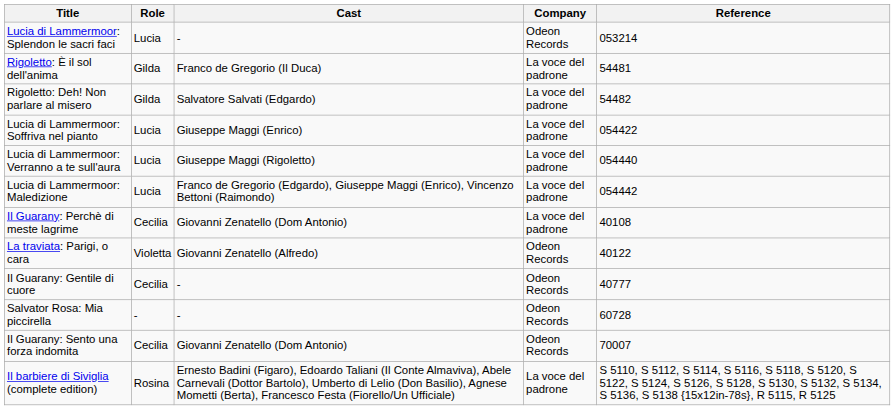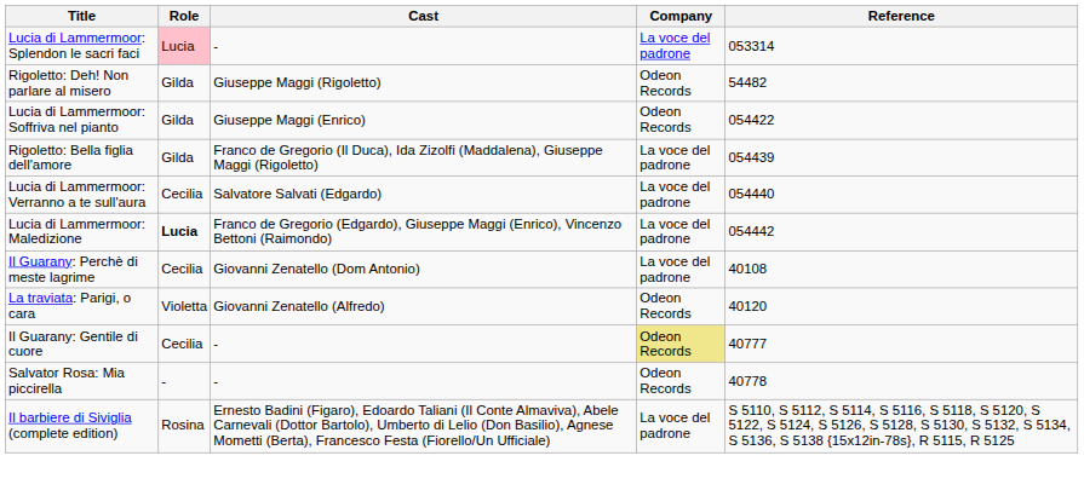 <table class="wikitable">
 <tr>
 <th>Title</th>
 <th>Role</th>
 <th>Cast</th>
 <th>Company</th>
 <th>Reference</th>
 </tr>
 <tr>
 <td><a href='#'>Lucia di Lammermoor</a>: Splendon le sacri faci</td>
-<td>Lucia</td>
+<td style="background: pink;">Lucia</td>
 <td>-</td>
-<td>Odeon Records</td>
-<td>053214</td>
-</tr>
-<tr>
-<td><a href='#'>Rigoletto</a>: È il sol dell'anima</td>
-<td>Gilda</td>
-<td>Franco de Gregorio (Il Duca)</td>
-<td>La voce del padrone</td>
-<td>54481</td>
+<td><a href='#'>La voce del padrone</a></td>
+<td>053314</td>
 </tr>
 <tr>
 <td>Rigoletto: Deh! Non parlare al misero</td>
 <td>Gilda</td>
-<td>Salvatore Salvati (Edgardo)</td>
-<td>La voce del padrone</td>
+<td>Giuseppe Maggi (Rigoletto)</td>
+<td>Odeon Records</td>
 <td>54482</td>
 </tr>
 <tr>
 <td>Lucia di Lammermoor: Soffriva nel pianto</td>
-<td>Lucia</td>
+<td>Gilda</td>
 <td>Giuseppe Maggi (Enrico)</td>
-<td>La voce del padrone</td>
+<td>Odeon Records</td>
 <td>054422</td>
 </tr>
 <tr>
+<td>Rigoletto: Bella figlia dell'amore</td>
+<td>Gilda</td>
+<td>Franco de Gregorio (Il Duca), Ida Zizolfi (Maddalena), Giuseppe Maggi (Rigoletto)</td>
+<td>La voce del padrone</td>
+<td>054439</td>
+</tr>
+<tr>
 <td>Lucia di Lammermoor: Verranno a te sull'aura</td>
-<td>Lucia</td>
-<td>Giuseppe Maggi (Rigoletto)</td>
+<td>Cecilia</td>
+<td>Salvatore Salvati (Edgardo)</td>
 <td>La voce del padrone</td>
 <td>054440</td>
 </tr>
 <tr>
 <td>Lucia di Lammermoor: Maledizione</td>
-<td>Lucia</td>
+<td><strong>Lucia</strong></td>
 <td>Franco de Gregorio (Edgardo), Giuseppe Maggi (Enrico), Vincenzo Bettoni (Raimondo)</td>
 <td>La voce del padrone</td>
 <td>054442</td>
 </tr>
 <tr>
 <td><a href='#'>Il Guarany</a>: Perchè di meste lagrime</td>
 <td>Cecilia</td>
 <td>Giovanni Zenatello (Dom Antonio)</td>
 <td>La voce del padrone</td>
 <td>40108</td>
 </tr>
 <tr>
 <td><a href='#'>La traviata</a>: Parigi, o cara</td>
 <td>Violetta</td>
 <td>Giovanni Zenatello (Alfredo)</td>
 <td>Odeon Records</td>
-<td>40122</td>
+<td>40120</td>
 </tr>
 <tr>
 <td>Il Guarany: Gentile di cuore</td>
 <td>Cecilia</td>
 <td>-</td>
-<td>Odeon Records</td>
+<td style="background: khaki;">Odeon Records</td>
 <td>40777</td>
 </tr>
 <tr>
 <td>Salvator Rosa: Mia piccirella</td>
 <td>-</td>
 <td>-</td>
 <td>Odeon Records</td>
-<td>60728</td>
-</tr>
-<tr>
-<td>Il Guarany: Sento una forza indomita</td>
-<td>Cecilia</td>
-<td>Giovanni Zenatello (Dom Antonio)</td>
-<td>Odeon Records</td>
-<td>70007</td>
+<td>40778</td>
 </tr>
 <tr>
 <td><a href='#'>Il barbiere di Siviglia</a> (complete edition)</td>
 <td>Rosina</td>
 <td>Ernesto Badini (Figaro), Edoardo Taliani (Il Conte Almaviva), Abele Carnevali (Dottor Bartolo), Umberto di Lelio (Don Basilio), Agnese Mometti (Berta), Francesco Festa (Fiorello/Un Ufficiale)</td>
 <td>La voce del padrone</td>
 <td>S 5110, S 5112, S 5114, S 5116, S 5118, S 5120, S 5122, S 5124, S 5126, S 5128, S 5130, S 5132, S 5134, S 5136, S 5138 {15x12in-78s}, R 5115, R 5125</td>
 </tr>
 </table>
